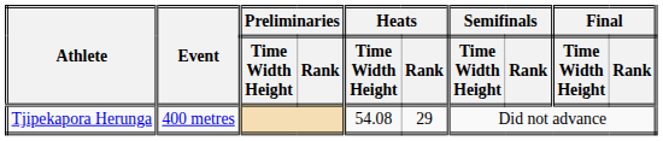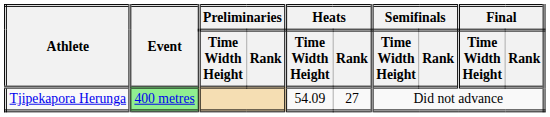 <table class=wikitable style="font-size:90%; border: double;">
 <tr>
 <th rowspan="2" style="border-right:double">Athlete</th>
 <th rowspan="2" style="border-right:double">Event</th>
 <th colspan="2" style="border-right:double; border-bottom:double;">Preliminaries</th>
 <th colspan="2" style="border-right:double; border-bottom:double;">Heats</th>
 <th colspan="2" style="border-right:double; border-bottom:double;">Semifinals</th>
 <th colspan="2" style="border-right:double; border-bottom:double;">Final</th>
 </tr>
 <tr>
 <th>Time<br>Width<br>Height</th>
 <th style="border-right:double">Rank</th>
 <th>Time<br>Width<br>Height</th>
 <th style="border-right:double">Rank</th>
 <th>Time<br>Width<br>Height</th>
 <th style="border-right:double">Rank</th>
 <th>Time<br>Width<br>Height</th>
 <th style="border-right:double">Rank</th>
 </tr>
 <tr style="border-top: double;">
 <td style="border-right:double"><a href='#'>Tjipekapora Herunga</a></td>
-<td style="border-right:double"><a href='#'>400 metres</a></td>
+<td style="background: lightgreen; border-right:double"><a href='#'>400 metres</a></td>
 <td style="border-right:double" colspan= 2 bgcolor="wheat"></td>
-<td align=center>54.08</td>
-<td align=center style="border-right:double">29</td>
+<td align=center>54.09</td>
+<td align=center style="border-right:double">27</td>
 <td colspan="4" align=center>Did not advance</td>
 </tr>
 </table>
